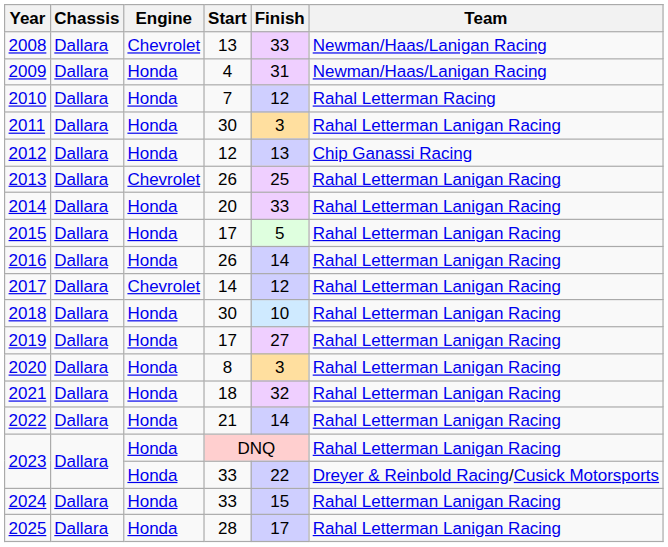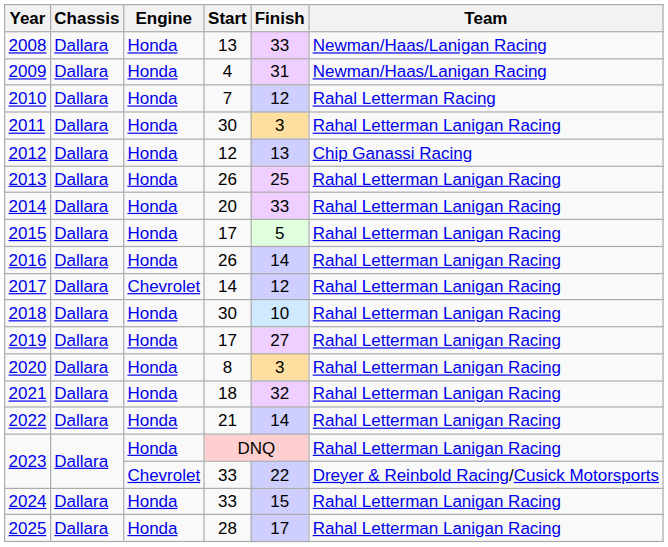 <table class="wikitable" style="font-size: 90%;">
 <tr>
 <th>Year</th>
 <th>Chassis</th>
 <th>Engine</th>
 <th>Start</th>
 <th>Finish</th>
 <th>Team</th>
 </tr>
 <tr>
 <td><a href='#'>2008</a></td>
 <td><a href='#'>Dallara</a></td>
-<td><a href='#'>Chevrolet</a></td>
+<td><a href='#'>Honda</a></td>
 <td align=center>13</td>
 <td align=center style="background:#efcfff;">33</td>
 <td><a href='#'>Newman/Haas/Lanigan Racing</a></td>
 </tr>
 <tr>
 <td><a href='#'>2009</a></td>
 <td><a href='#'>Dallara</a></td>
 <td><a href='#'>Honda</a></td>
 <td align=center>4</td>
 <td align=center style="background:#efcfff;">31</td>
 <td><a href='#'>Newman/Haas/Lanigan Racing</a></td>
 </tr>
 <tr>
 <td><a href='#'>2010</a></td>
 <td><a href='#'>Dallara</a></td>
 <td><a href='#'>Honda</a></td>
 <td align=center>7</td>
 <td align=center style="background:#cfcfff;">12</td>
 <td><a href='#'>Rahal Letterman Racing</a></td>
 </tr>
 <tr>
 <td><a href='#'>2011</a></td>
 <td><a href='#'>Dallara</a></td>
 <td><a href='#'>Honda</a></td>
 <td align=center>30</td>
 <td align=center style="background:#FFDF9F;">3</td>
 <td><a href='#'>Rahal Letterman Lanigan Racing</a></td>
 </tr>
 <tr>
 <td><a href='#'>2012</a></td>
 <td><a href='#'>Dallara</a></td>
 <td><a href='#'>Honda</a></td>
 <td align=center>12</td>
 <td align=center style="background:#CFCFFF;">13</td>
 <td><a href='#'>Chip Ganassi Racing</a></td>
 </tr>
 <tr>
 <td><a href='#'>2013</a></td>
 <td><a href='#'>Dallara</a></td>
-<td><a href='#'>Chevrolet</a></td>
+<td><a href='#'>Honda</a></td>
 <td align=center>26</td>
 <td align=center style="background:#EFCFFF;">25</td>
 <td><a href='#'>Rahal Letterman Lanigan Racing</a></td>
 </tr>
 <tr>
 <td><a href='#'>2014</a></td>
 <td><a href='#'>Dallara</a></td>
 <td><a href='#'>Honda</a></td>
 <td align=center>20</td>
 <td align=center style="background:#EFCFFF;">33</td>
 <td><a href='#'>Rahal Letterman Lanigan Racing</a></td>
 </tr>
 <tr>
 <td><a href='#'>2015</a></td>
 <td><a href='#'>Dallara</a></td>
 <td><a href='#'>Honda</a></td>
 <td align=center>17</td>
 <td align=center style="background:#DFFFDF;">5</td>
 <td><a href='#'>Rahal Letterman Lanigan Racing</a></td>
 </tr>
 <tr>
 <td><a href='#'>2016</a></td>
 <td><a href='#'>Dallara</a></td>
 <td><a href='#'>Honda</a></td>
 <td align=center>26</td>
 <td align=center style="background:#CFCFFF;">14</td>
 <td><a href='#'>Rahal Letterman Lanigan Racing</a></td>
 </tr>
 <tr>
 <td><a href='#'>2017</a></td>
 <td><a href='#'>Dallara</a></td>
 <td><a href='#'>Chevrolet</a></td>
 <td align=center>14</td>
 <td align=center style="background:#CFCFFF;">12</td>
 <td><a href='#'>Rahal Letterman Lanigan Racing</a></td>
 </tr>
 <tr>
 <td><a href='#'>2018</a></td>
 <td><a href='#'>Dallara</a></td>
 <td><a href='#'>Honda</a></td>
 <td align=center>30</td>
 <td align=center style="background:#CFEAFF;">10</td>
 <td><a href='#'>Rahal Letterman Lanigan Racing</a></td>
 </tr>
 <tr>
 <td><a href='#'>2019</a></td>
 <td><a href='#'>Dallara</a></td>
 <td><a href='#'>Honda</a></td>
 <td align=center>17</td>
 <td align=center style="background:#EFCFFF;">27</td>
 <td><a href='#'>Rahal Letterman Lanigan Racing</a></td>
 </tr>
 <tr>
 <td><a href='#'>2020</a></td>
 <td><a href='#'>Dallara</a></td>
 <td><a href='#'>Honda</a></td>
 <td align=center>8</td>
 <td align=center style="background:#FFDF9F;">3</td>
 <td><a href='#'>Rahal Letterman Lanigan Racing</a></td>
 </tr>
 <tr>
 <td><a href='#'>2021</a></td>
 <td><a href='#'>Dallara</a></td>
 <td><a href='#'>Honda</a></td>
 <td align=center>18</td>
 <td align=center style="background:#EFCFFF;">32</td>
 <td><a href='#'>Rahal Letterman Lanigan Racing</a></td>
 </tr>
 <tr>
 <td><a href='#'>2022</a></td>
 <td><a href='#'>Dallara</a></td>
 <td><a href='#'>Honda</a></td>
 <td align=center>21</td>
 <td align=center style="background:#CFCFFF;">14</td>
 <td><a href='#'>Rahal Letterman Lanigan Racing</a></td>
 </tr>
 <tr>
 <td rowspan="2"><a href='#'>2023</a></td>
 <td rowspan="2"><a href='#'>Dallara</a></td>
 <td><a href='#'>Honda</a></td>
 <td align=center style="background:#FFCFCF;" colspan=2>DNQ</td>
 <td><a href='#'>Rahal Letterman Lanigan Racing</a></td>
 </tr>
 <tr>
-<td><a href='#'>Honda</a></td>
+<td><a href='#'>Chevrolet</a></td>
 <td align=center>33</td>
 <td align=center style="background:#CFCFFF;">22</td>
 <td nowrap><a href='#'>Dreyer & Reinbold Racing</a>/<a href='#'>Cusick Motorsports</a></td>
 </tr>
 <tr>
 <td><a href='#'>2024</a></td>
 <td><a href='#'>Dallara</a></td>
 <td><a href='#'>Honda</a></td>
 <td align=center>33</td>
 <td align=center style="background:#cfcfff;">15</td>
 <td><a href='#'>Rahal Letterman Lanigan Racing</a></td>
 </tr>
 <tr>
 <td><a href='#'>2025</a></td>
 <td><a href='#'>Dallara</a></td>
 <td><a href='#'>Honda</a></td>
 <td align=center>28</td>
 <td align=center style="background:#cfcfff;">17</td>
 <td><a href='#'>Rahal Letterman Lanigan Racing</a></td>
 </tr>
 </table>
